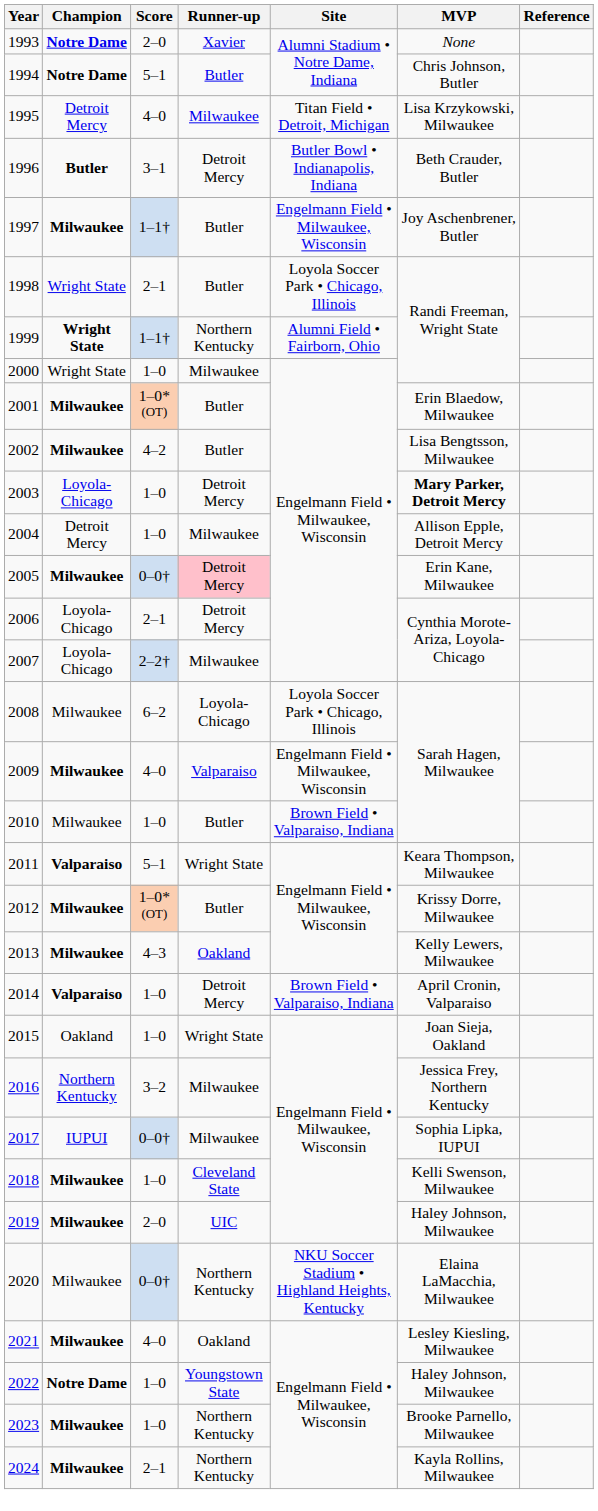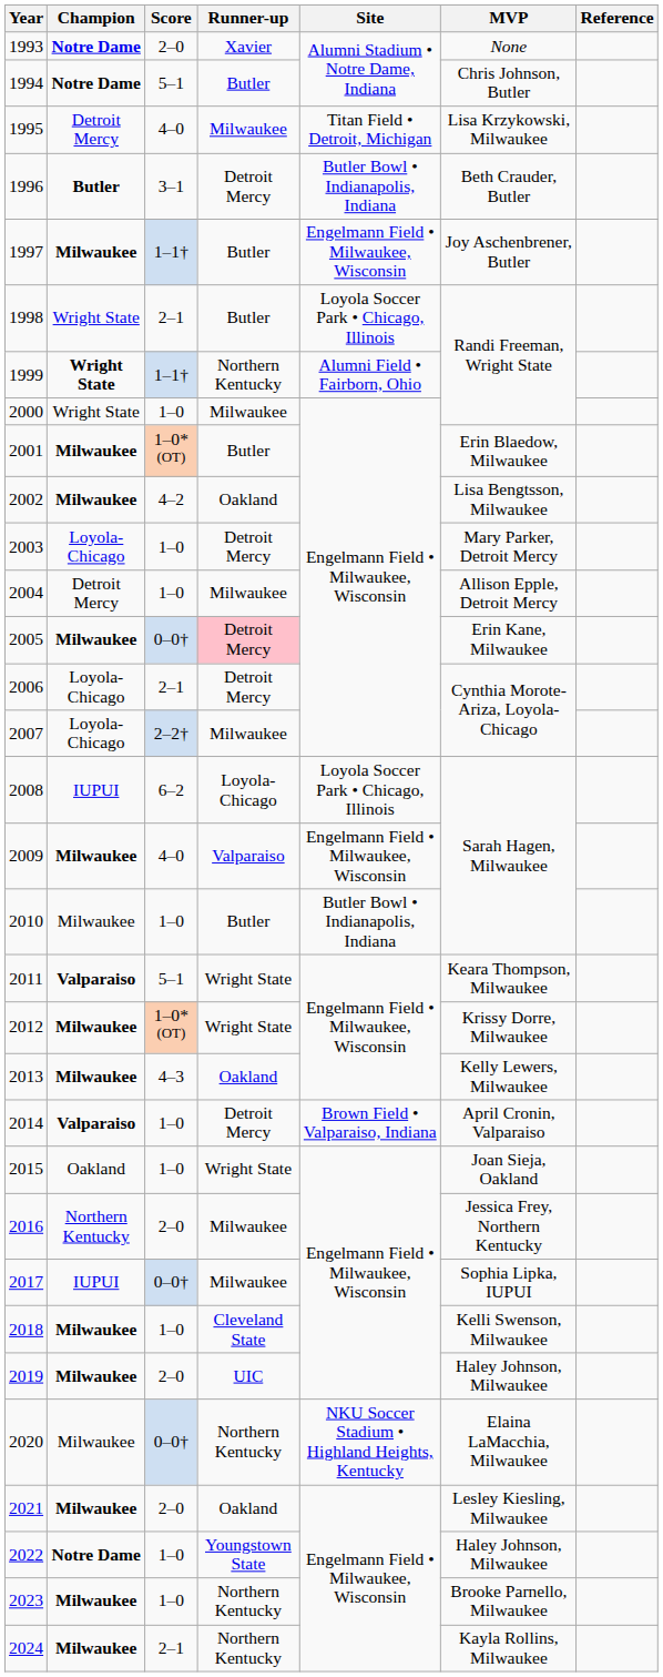 <table class="wikitable sortable" style="text-align:center;">
 <tr>
 <th>Year</th>
 <th>Champion</th>
 <th>Score</th>
 <th>Runner-up</th>
 <th>Site</th>
 <th>MVP</th>
 <th>Reference</th>
 </tr>
 <tr>
 <td>1993</td>
 <td><strong><a href='#'>Notre Dame</a></strong> </td>
 <td>2–0</td>
 <td><a href='#'>Xavier</a></td>
 <td rowspan=2><a href='#'>Alumni Stadium</a> • <a href='#'>Notre Dame, Indiana</a></td>
 <td><em>None</em></td>
 <td></td>
 </tr>
 <tr>
 <td>1994</td>
 <td><strong>Notre Dame</strong> </td>
 <td>5–1</td>
 <td><a href='#'>Butler</a></td>
 <td>Chris Johnson, Butler</td>
 <td></td>
 </tr>
 <tr>
 <td>1995</td>
 <td><a href='#'>Detroit Mercy</a> </td>
 <td>4–0</td>
 <td><a href='#'>Milwaukee</a></td>
 <td>Titan Field • <a href='#'>Detroit, Michigan</a></td>
 <td>Lisa Krzykowski, Milwaukee</td>
 <td></td>
 </tr>
 <tr>
 <td>1996</td>
 <td><strong>Butler</strong> </td>
 <td>3–1</td>
 <td>Detroit Mercy</td>
 <td><a href='#'>Butler Bowl</a> • <a href='#'>Indianapolis, Indiana</a></td>
 <td>Beth Crauder, Butler</td>
 <td></td>
 </tr>
 <tr>
 <td>1997</td>
 <td><strong>Milwaukee</strong> </td>
 <td style="background-color:#cedff2">1–1†<br></td>
 <td>Butler</td>
 <td><a href='#'>Engelmann Field</a> • <a href='#'>Milwaukee, Wisconsin</a></td>
 <td>Joy Aschenbrener, Butler</td>
 <td></td>
 </tr>
 <tr>
 <td>1998</td>
 <td><a href='#'>Wright State</a> </td>
 <td>2–1</td>
 <td>Butler</td>
 <td>Loyola Soccer Park • <a href='#'>Chicago, Illinois</a></td>
 <td rowspan=3>Randi Freeman, Wright State</td>
 <td></td>
 </tr>
 <tr>
 <td>1999</td>
 <td><strong>Wright State</strong> </td>
 <td style="background-color:#cedff2">1–1†<br></td>
 <td>Northern Kentucky</td>
 <td><a href='#'>Alumni Field</a> • <a href='#'>Fairborn, Ohio</a></td>
 <td></td>
 </tr>
 <tr>
 <td>2000</td>
 <td>Wright State </td>
 <td>1–0</td>
 <td>Milwaukee</td>
 <td rowspan=8>Engelmann Field • Milwaukee, Wisconsin</td>
 <td></td>
 </tr>
 <tr>
 <td>2001</td>
 <td><strong>Milwaukee</strong> </td>
 <td style="background-color:#FBCEB1">1–0*<sup>(OT)</sup></td>
 <td>Butler</td>
 <td>Erin Blaedow, Milwaukee</td>
 <td></td>
 </tr>
 <tr>
 <td>2002</td>
 <td><strong>Milwaukee</strong> </td>
 <td>4–2</td>
-<td>Butler</td>
+<td>Oakland</td>
 <td>Lisa Bengtsson, Milwaukee</td>
 <td></td>
 </tr>
 <tr>
 <td>2003</td>
 <td><a href='#'>Loyola-Chicago</a> </td>
 <td>1–0</td>
 <td>Detroit Mercy</td>
-<td><strong>Mary Parker, Detroit Mercy</strong></td>
+<td>Mary Parker, Detroit Mercy</td>
 <td></td>
 </tr>
 <tr>
 <td>2004</td>
 <td>Detroit Mercy </td>
 <td>1–0</td>
 <td>Milwaukee</td>
 <td>Allison Epple, Detroit Mercy</td>
 <td></td>
 </tr>
 <tr>
 <td>2005</td>
 <td><strong>Milwaukee</strong> </td>
 <td style="background-color:#cedff2">0–0†<br></td>
 <td style="background: pink;">Detroit Mercy</td>
 <td>Erin Kane, Milwaukee</td>
 <td></td>
 </tr>
 <tr>
 <td>2006</td>
 <td>Loyola-Chicago </td>
 <td>2–1</td>
 <td>Detroit Mercy</td>
 <td rowspan=2>Cynthia Morote-Ariza, Loyola-Chicago</td>
 <td></td>
 </tr>
 <tr>
 <td>2007</td>
 <td>Loyola-Chicago </td>
 <td style="background-color:#cedff2">2–2†<br></td>
 <td>Milwaukee</td>
 <td></td>
 </tr>
 <tr>
 <td>2008</td>
-<td>Milwaukee </td>
+<td><a href='#'>IUPUI</a> </td>
 <td>6–2</td>
 <td>Loyola-Chicago</td>
 <td>Loyola Soccer Park • Chicago, Illinois</td>
 <td rowspan=3>Sarah Hagen, Milwaukee</td>
 <td></td>
 </tr>
 <tr>
 <td>2009</td>
 <td><strong>Milwaukee</strong> </td>
 <td>4–0</td>
 <td><a href='#'>Valparaiso</a></td>
 <td>Engelmann Field • Milwaukee, Wisconsin</td>
 <td></td>
 </tr>
 <tr>
 <td>2010</td>
 <td>Milwaukee </td>
 <td>1–0</td>
 <td>Butler</td>
-<td><a href='#'>Brown Field</a> • <a href='#'>Valparaiso, Indiana</a></td>
+<td>Butler Bowl • Indianapolis, Indiana</td>
 <td></td>
 </tr>
 <tr>
 <td>2011</td>
 <td><strong>Valparaiso</strong> </td>
 <td>5–1</td>
 <td>Wright State</td>
 <td rowspan=3>Engelmann Field • Milwaukee, Wisconsin</td>
 <td>Keara Thompson, Milwaukee</td>
 <td></td>
 </tr>
 <tr>
 <td>2012</td>
 <td><strong>Milwaukee</strong> </td>
 <td style="background-color:#FBCEB1">1–0*<sup>(OT)</sup></td>
-<td>Butler</td>
+<td>Wright State</td>
 <td>Krissy Dorre, Milwaukee</td>
 <td></td>
 </tr>
 <tr>
 <td>2013</td>
 <td><strong>Milwaukee</strong> </td>
 <td>4–3</td>
 <td><a href='#'>Oakland</a></td>
 <td>Kelly Lewers, Milwaukee</td>
 <td></td>
 </tr>
 <tr>
 <td>2014</td>
 <td><strong>Valparaiso</strong> </td>
 <td>1–0</td>
 <td>Detroit Mercy</td>
 <td><a href='#'>Brown Field</a> • <a href='#'>Valparaiso, Indiana</a></td>
 <td>April Cronin, Valparaiso</td>
 <td></td>
 </tr>
 <tr>
 <td>2015</td>
 <td>Oakland </td>
 <td>1–0</td>
 <td>Wright State</td>
 <td rowspan=5>Engelmann Field • Milwaukee, Wisconsin</td>
 <td>Joan Sieja, Oakland</td>
 <td></td>
 </tr>
 <tr>
 <td><a href='#'>2016</a></td>
 <td><a href='#'>Northern Kentucky</a> </td>
-<td>3–2</td>
+<td>2–0</td>
 <td>Milwaukee</td>
 <td>Jessica Frey, Northern Kentucky</td>
 <td></td>
 </tr>
 <tr>
 <td><a href='#'>2017</a></td>
 <td><a href='#'>IUPUI</a> </td>
 <td style="background-color:#cedff2">0–0†<br></td>
 <td>Milwaukee</td>
 <td>Sophia Lipka, IUPUI</td>
 <td></td>
 </tr>
 <tr>
 <td><a href='#'>2018</a></td>
 <td><strong>Milwaukee</strong> </td>
 <td>1–0</td>
 <td><a href='#'>Cleveland State</a></td>
 <td>Kelli Swenson, Milwaukee</td>
 <td></td>
 </tr>
 <tr>
 <td><a href='#'>2019</a></td>
 <td><strong>Milwaukee</strong> </td>
 <td>2–0</td>
 <td><a href='#'>UIC</a></td>
 <td>Haley Johnson, Milwaukee</td>
 <td></td>
 </tr>
 <tr>
 <td>2020</td>
 <td>Milwaukee </td>
 <td style="background-color:#cedff2">0–0†<br></td>
 <td>Northern Kentucky</td>
 <td><a href='#'>NKU Soccer Stadium</a> • <a href='#'>Highland Heights, Kentucky</a></td>
 <td>Elaina LaMacchia, Milwaukee</td>
 <td></td>
 </tr>
 <tr>
 <td><a href='#'>2021</a></td>
 <td><strong>Milwaukee</strong> </td>
-<td>4–0</td>
+<td>2–0</td>
 <td>Oakland</td>
 <td rowspan=4>Engelmann Field • Milwaukee, Wisconsin</td>
 <td>Lesley Kiesling, Milwaukee</td>
 <td></td>
 </tr>
 <tr>
 <td><a href='#'>2022</a></td>
 <td><strong>Notre Dame</strong> </td>
 <td>1–0</td>
 <td><a href='#'>Youngstown State</a></td>
 <td>Haley Johnson, Milwaukee</td>
 <td></td>
 </tr>
 <tr>
 <td><a href='#'>2023</a></td>
 <td><strong>Milwaukee</strong> </td>
 <td>1–0</td>
 <td>Northern Kentucky</td>
 <td>Brooke Parnello, Milwaukee</td>
 <td></td>
 </tr>
 <tr>
 <td><a href='#'>2024</a></td>
 <td><strong>Milwaukee</strong> </td>
 <td>2–1</td>
 <td>Northern Kentucky</td>
 <td>Kayla Rollins, Milwaukee</td>
 <td></td>
 </tr>
 </table>
